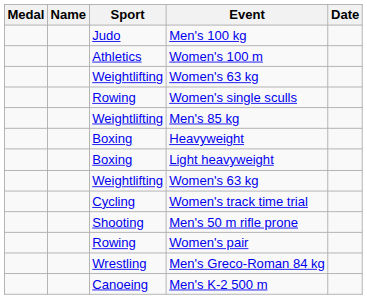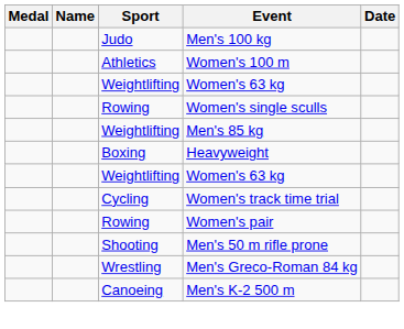 <table class="wikitable sortable" style="font-size:95%">
 <tr>
 <th>Medal</th>
 <th>Name</th>
 <th>Sport</th>
 <th>Event</th>
 <th>Date</th>
 </tr>
 <tr>
 <td></td>
 <td></td>
 <td><a href='#'>Judo</a></td>
 <td><a href='#'>Men's 100 kg</a></td>
 <td></td>
 </tr>
 <tr>
 <td></td>
 <td></td>
 <td><a href='#'>Athletics</a></td>
 <td><a href='#'>Women's 100 m</a></td>
 <td></td>
 </tr>
 <tr>
 <td></td>
 <td></td>
 <td><a href='#'>Weightlifting</a></td>
 <td><a href='#'>Women's 63 kg</a></td>
 <td></td>
 </tr>
 <tr>
 <td></td>
 <td></td>
 <td><a href='#'>Rowing</a></td>
 <td><a href='#'>Women's single sculls</a></td>
 <td></td>
 </tr>
 <tr>
 <td></td>
 <td></td>
 <td><a href='#'>Weightlifting</a></td>
 <td><a href='#'>Men's 85 kg</a></td>
 <td></td>
 </tr>
 <tr>
 <td></td>
 <td></td>
 <td><a href='#'>Boxing</a></td>
 <td><a href='#'>Heavyweight</a></td>
 <td></td>
 </tr>
 <tr>
 <td></td>
 <td></td>
-<td><a href='#'>Boxing</a></td>
-<td><a href='#'>Light heavyweight</a></td>
-<td></td>
-</tr>
-<tr>
-<td></td>
-<td></td>
 <td><a href='#'>Weightlifting</a></td>
 <td><a href='#'>Women's 63 kg</a></td>
 <td></td>
 </tr>
 <tr>
 <td></td>
 <td></td>
 <td><a href='#'>Cycling</a></td>
 <td><a href='#'>Women's track time trial</a></td>
 <td></td>
 </tr>
 <tr>
 <td></td>
-<td></td>
-<td><a href='#'>Shooting</a></td>
-<td><a href='#'>Men's 50 m rifle prone</a></td>
+<td><br></td>
+<td><a href='#'>Rowing</a></td>
+<td><a href='#'>Women's pair</a></td>
 <td></td>
 </tr>
 <tr>
 <td></td>
-<td><br></td>
-<td><a href='#'>Rowing</a></td>
-<td><a href='#'>Women's pair</a></td>
+<td></td>
+<td><a href='#'>Shooting</a></td>
+<td><a href='#'>Men's 50 m rifle prone</a></td>
 <td></td>
 </tr>
 <tr>
 <td></td>
 <td></td>
 <td><a href='#'>Wrestling</a></td>
 <td><a href='#'>Men's Greco-Roman 84 kg</a></td>
 <td></td>
 </tr>
 <tr>
 <td></td>
 <td><br></td>
 <td><a href='#'>Canoeing</a></td>
 <td><a href='#'>Men's K-2 500 m</a></td>
 <td></td>
 </tr>
 </table>
